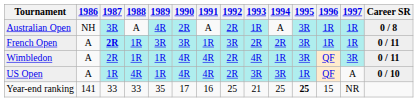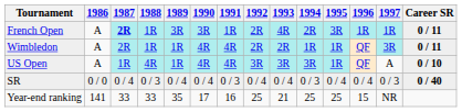 <table class="wikitable">
 <tr>
 <th>Tournament</th>
 <th><a href='#'>1986</a></th>
 <th><a href='#'>1987</a></th>
 <th><a href='#'>1988</a></th>
 <th><a href='#'>1989</a></th>
 <th><a href='#'>1990</a></th>
 <th><a href='#'>1991</a></th>
 <th><a href='#'>1992</a></th>
 <th><a href='#'>1993</a></th>
 <th><a href='#'>1994</a></th>
 <th><a href='#'>1995</a></th>
 <th><a href='#'>1996</a></th>
 <th><a href='#'>1997</a></th>
 <th>Career SR</th>
 </tr>
 <tr>
-<td style="background:#EFEFEF;"><a href='#'>Australian Open</a></td>
-<td align="center">NH</td>
-<td align="center" style="background:#afeeee;"><a href='#'>3R</a></td>
-<td align="center">A</td>
-<td align="center" style="background:#afeeee;"><a href='#'>4R</a></td>
-<td align="center" style="background:#afeeee;"><a href='#'>2R</a></td>
-<td align="center">A</td>
-<td align="center" style="background:#afeeee;"><a href='#'>2R</a></td>
-<td align="center" style="background:#afeeee;"><a href='#'>1R</a></td>
-<td align="center">A</td>
-<td align="center" style="background:#afeeee;"><a href='#'>3R</a></td>
-<td align="center" style="background:#afeeee;"><a href='#'>1R</a></td>
-<td align="center" style="background:#afeeee;"><a href='#'>1R</a></td>
-<td align="center" style="background:#EFEFEF;"><strong>0 / 8</strong></td>
-</tr>
-<tr>
 <td style="background:#EFEFEF;"><a href='#'>French Open</a></td>
 <td align="center">A</td>
 <td align="center" style="background:#afeeee;"><strong><a href='#'>2R</a></strong></td>
 <td align="center" style="background:#afeeee;"><a href='#'>1R</a></td>
 <td align="center" style="background:#afeeee;"><a href='#'>3R</a></td>
 <td align="center" style="background:#afeeee;"><a href='#'>3R</a></td>
 <td align="center" style="background:#afeeee;"><a href='#'>1R</a></td>
-<td align="center" style="background:#afeeee;"><a href='#'>3R</a></td>
 <td align="center" style="background:#afeeee;"><a href='#'>2R</a></td>
+<td align="center" style="background:#afeeee;"><a href='#'>4R</a></td>
 <td align="center" style="background:#afeeee;"><a href='#'>2R</a></td>
 <td align="center" style="background:#afeeee;"><a href='#'>3R</a></td>
 <td align="center" style="background:#afeeee;"><a href='#'>1R</a></td>
 <td align="center" style="background:#afeeee;"><a href='#'>1R</a></td>
 <td align="center" style="background:#EFEFEF;"><strong>0 / 11</strong></td>
 </tr>
 <tr>
 <td style="background:#EFEFEF;"><a href='#'>Wimbledon</a></td>
 <td align="center">A</td>
 <td align="center" style="background:#afeeee;"><a href='#'>2R</a></td>
 <td align="center" style="background:#afeeee;"><a href='#'>1R</a></td>
 <td align="center" style="background:#afeeee;"><a href='#'>1R</a></td>
 <td align="center" style="background:#afeeee;"><a href='#'>4R</a></td>
 <td align="center" style="background:#afeeee;"><a href='#'>4R</a></td>
 <td align="center" style="background:#afeeee;"><a href='#'>2R</a></td>
-<td align="center" style="background:#afeeee;"><a href='#'>4R</a></td>
+<td align="center" style="background:#afeeee;"><a href='#'>2R</a></td>
 <td align="center" style="background:#afeeee;"><a href='#'>1R</a></td>
-<td align="center" style="background:#afeeee;"><a href='#'>3R</a></td>
+<td align="center" style="background:#afeeee;"><a href='#'>1R</a></td>
 <td align="center" style="background:#ffebcd;"><a href='#'>QF</a></td>
 <td align="center" style="background:#afeeee;"><a href='#'>3R</a></td>
 <td align="center" style="background:#EFEFEF;"><strong>0 / 11</strong></td>
 </tr>
 <tr>
 <td style="background:#EFEFEF;"><a href='#'>US Open</a></td>
 <td align="center">A</td>
 <td align="center" style="background:#afeeee;"><a href='#'>1R</a></td>
 <td align="center" style="background:#afeeee;"><a href='#'>4R</a></td>
 <td align="center" style="background:#afeeee;"><a href='#'>1R</a></td>
 <td align="center" style="background:#afeeee;"><a href='#'>4R</a></td>
 <td align="center" style="background:#afeeee;"><a href='#'>4R</a></td>
-<td align="center" style="background:#afeeee;"><a href='#'>2R</a></td>
+<td align="center" style="background:#afeeee;"><a href='#'>3R</a></td>
 <td align="center" style="background:#afeeee;"><a href='#'>3R</a></td>
 <td align="center" style="background:#afeeee;"><a href='#'>3R</a></td>
 <td align="center" style="background:#afeeee;"><a href='#'>1R</a></td>
 <td align="center" style="background:#ffebcd;"><a href='#'>QF</a></td>
 <td align="center">A</td>
 <td align="center" style="background:#EFEFEF;"><strong>0 / 10</strong></td>
+</tr>
+<tr>
+<td style="background:#EFEFEF;">SR</td>
+<td align="center" style="background:#EFEFEF;">0 / 0</td>
+<td align="center" style="background:#EFEFEF;">0 / 4</td>
+<td align="center" style="background:#EFEFEF;">0 / 3</td>
+<td align="center" style="background:#EFEFEF;">0 / 4</td>
+<td align="center" style="background:#EFEFEF;">0 / 4</td>
+<td align="center" style="background:#EFEFEF;">0 / 3</td>
+<td align="center" style="background:#EFEFEF;">0 / 4</td>
+<td align="center" style="background:#EFEFEF;">0 / 4</td>
+<td align="center" style="background:#EFEFEF;">0 / 3</td>
+<td align="center" style="background:#EFEFEF;">0 / 4</td>
+<td align="center" style="background:#EFEFEF;">0 / 4</td>
+<td align="center" style="background:#EFEFEF;">0 / 3</td>
+<td align="center" style="background:#EFEFEF;"><strong>0 / 40</strong></td>
 </tr>
 <tr>
 <td align=left>Year-end ranking</td>
 <td align="center">141</td>
 <td align="center">33</td>
 <td align="center">33</td>
 <td align="center">35</td>
 <td align="center">17</td>
 <td align="center">16</td>
 <td align="center">25</td>
 <td align="center">21</td>
 <td align="center">25</td>
-<td align="center"><strong>25</strong></td>
+<td align="center">25</td>
 <td align="center">15</td>
 <td align="center">NR</td>
 </tr>
 </table>
